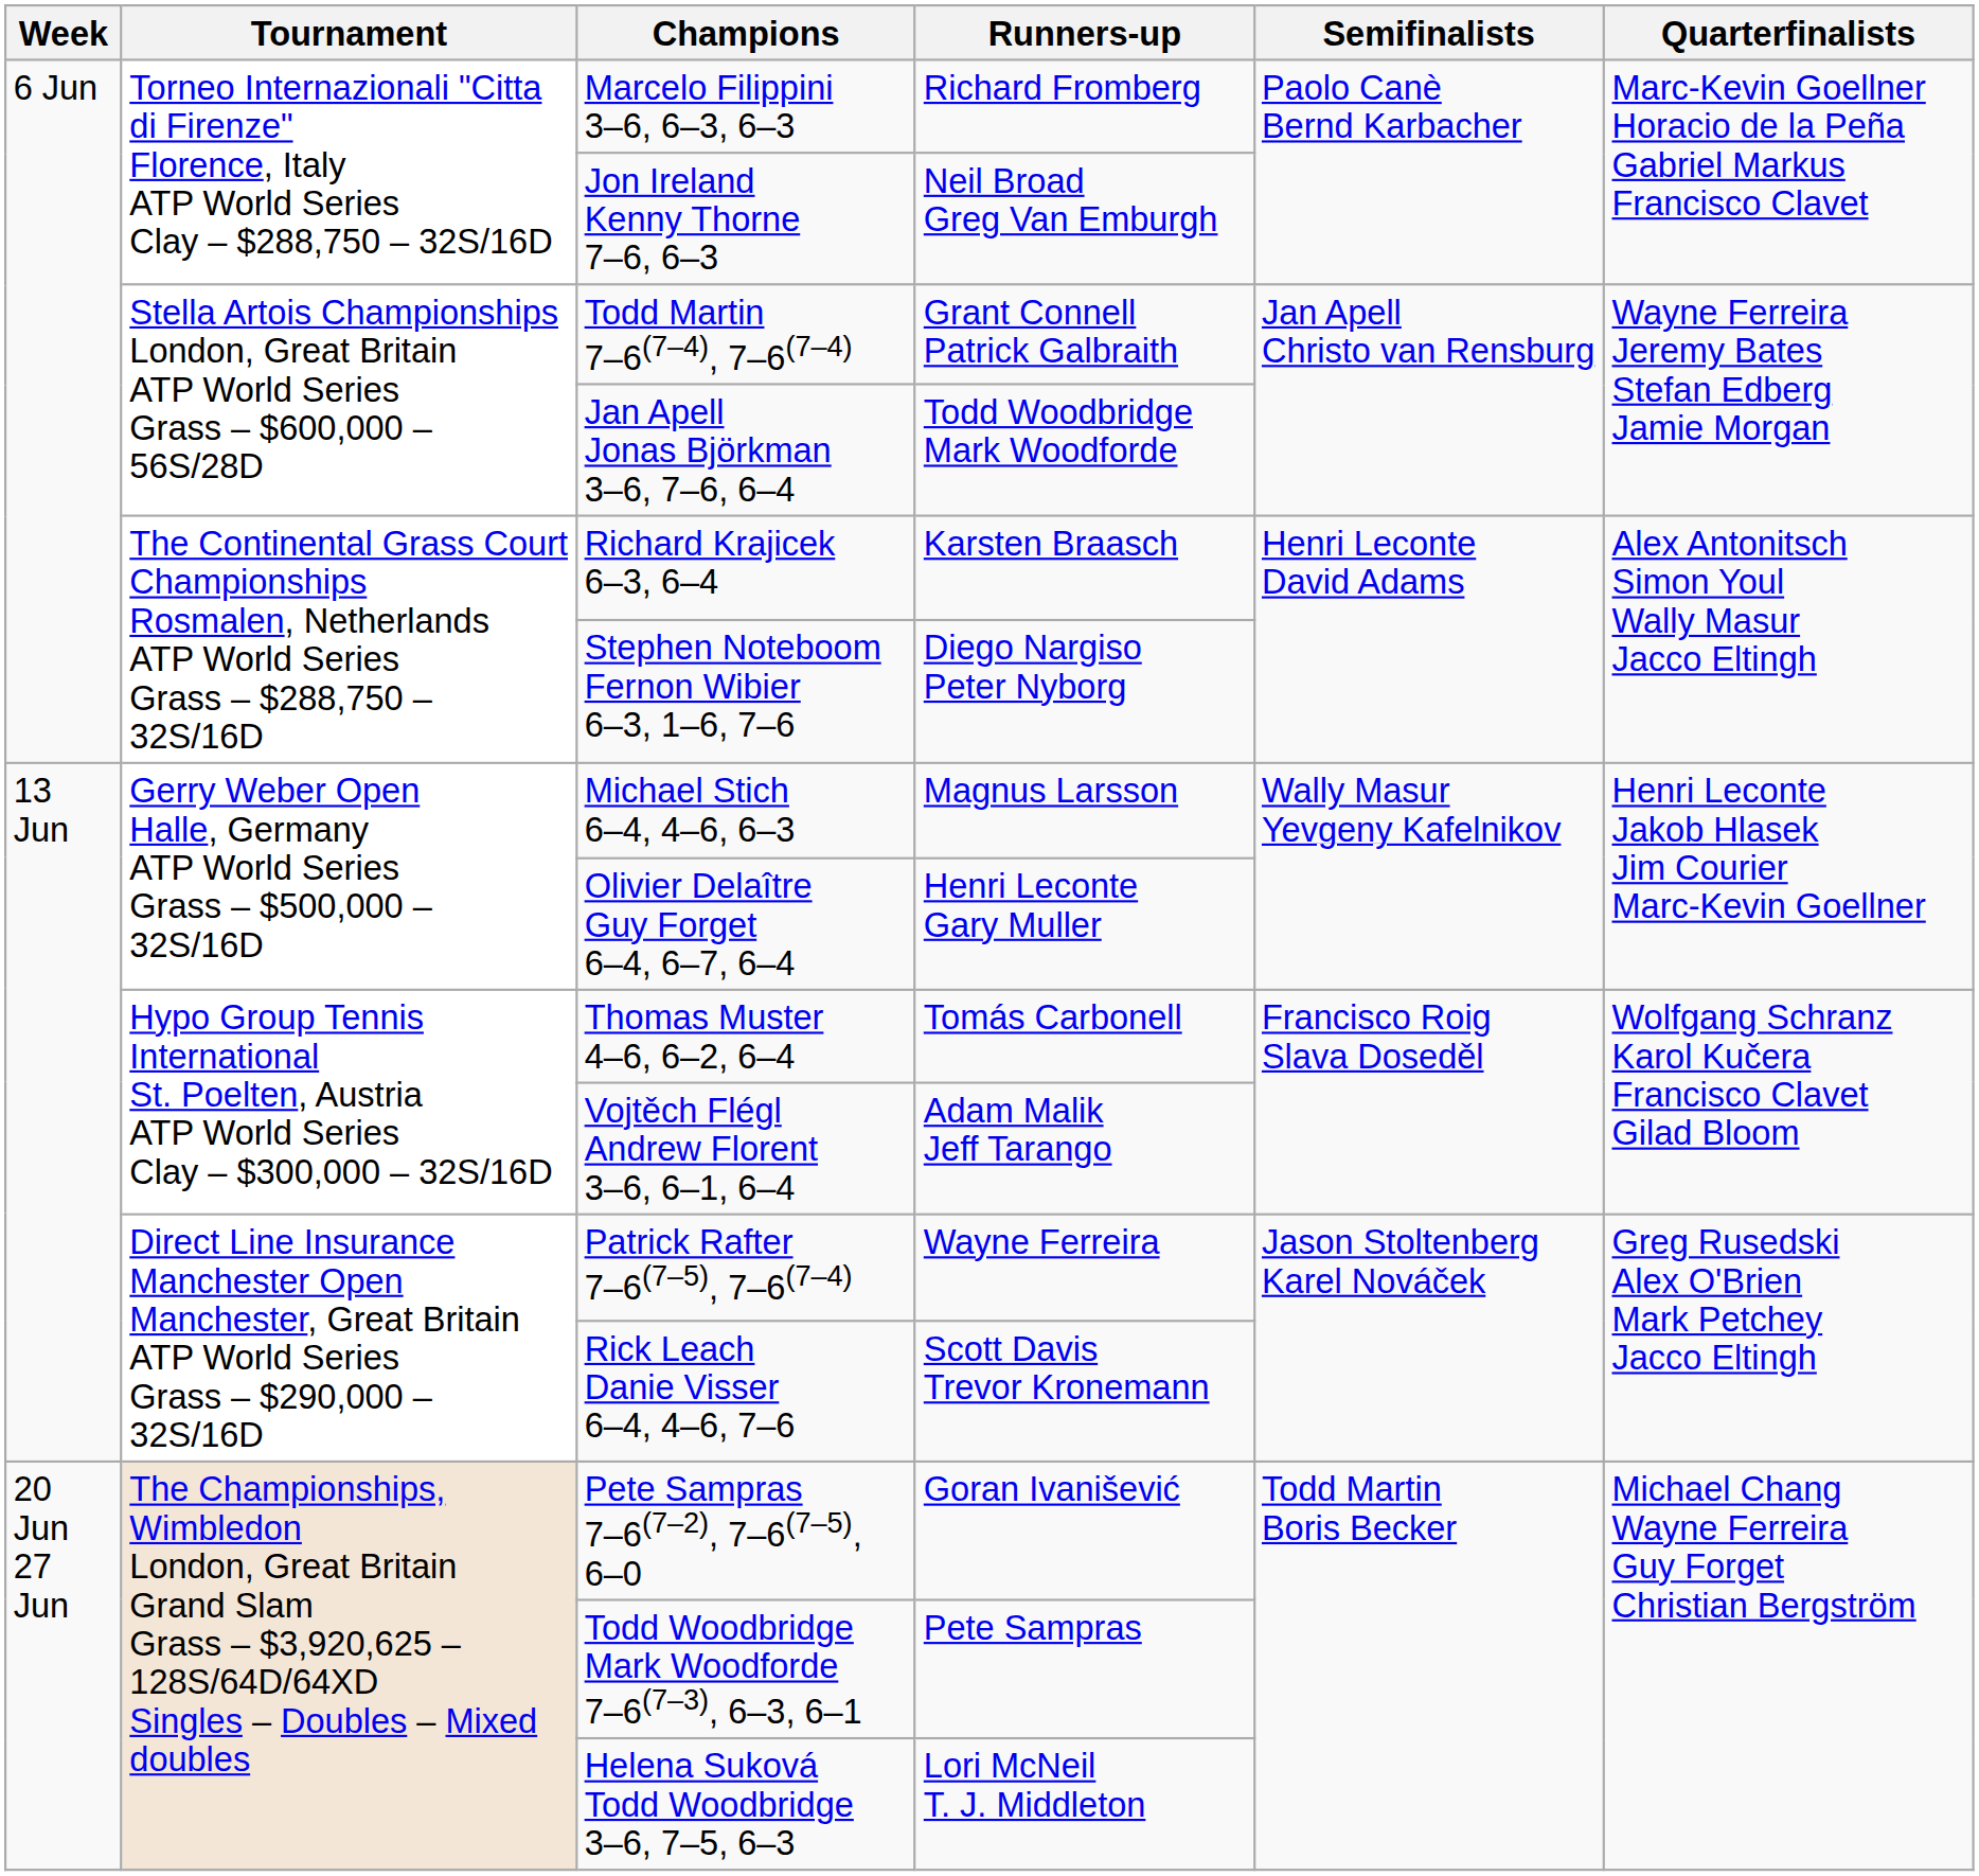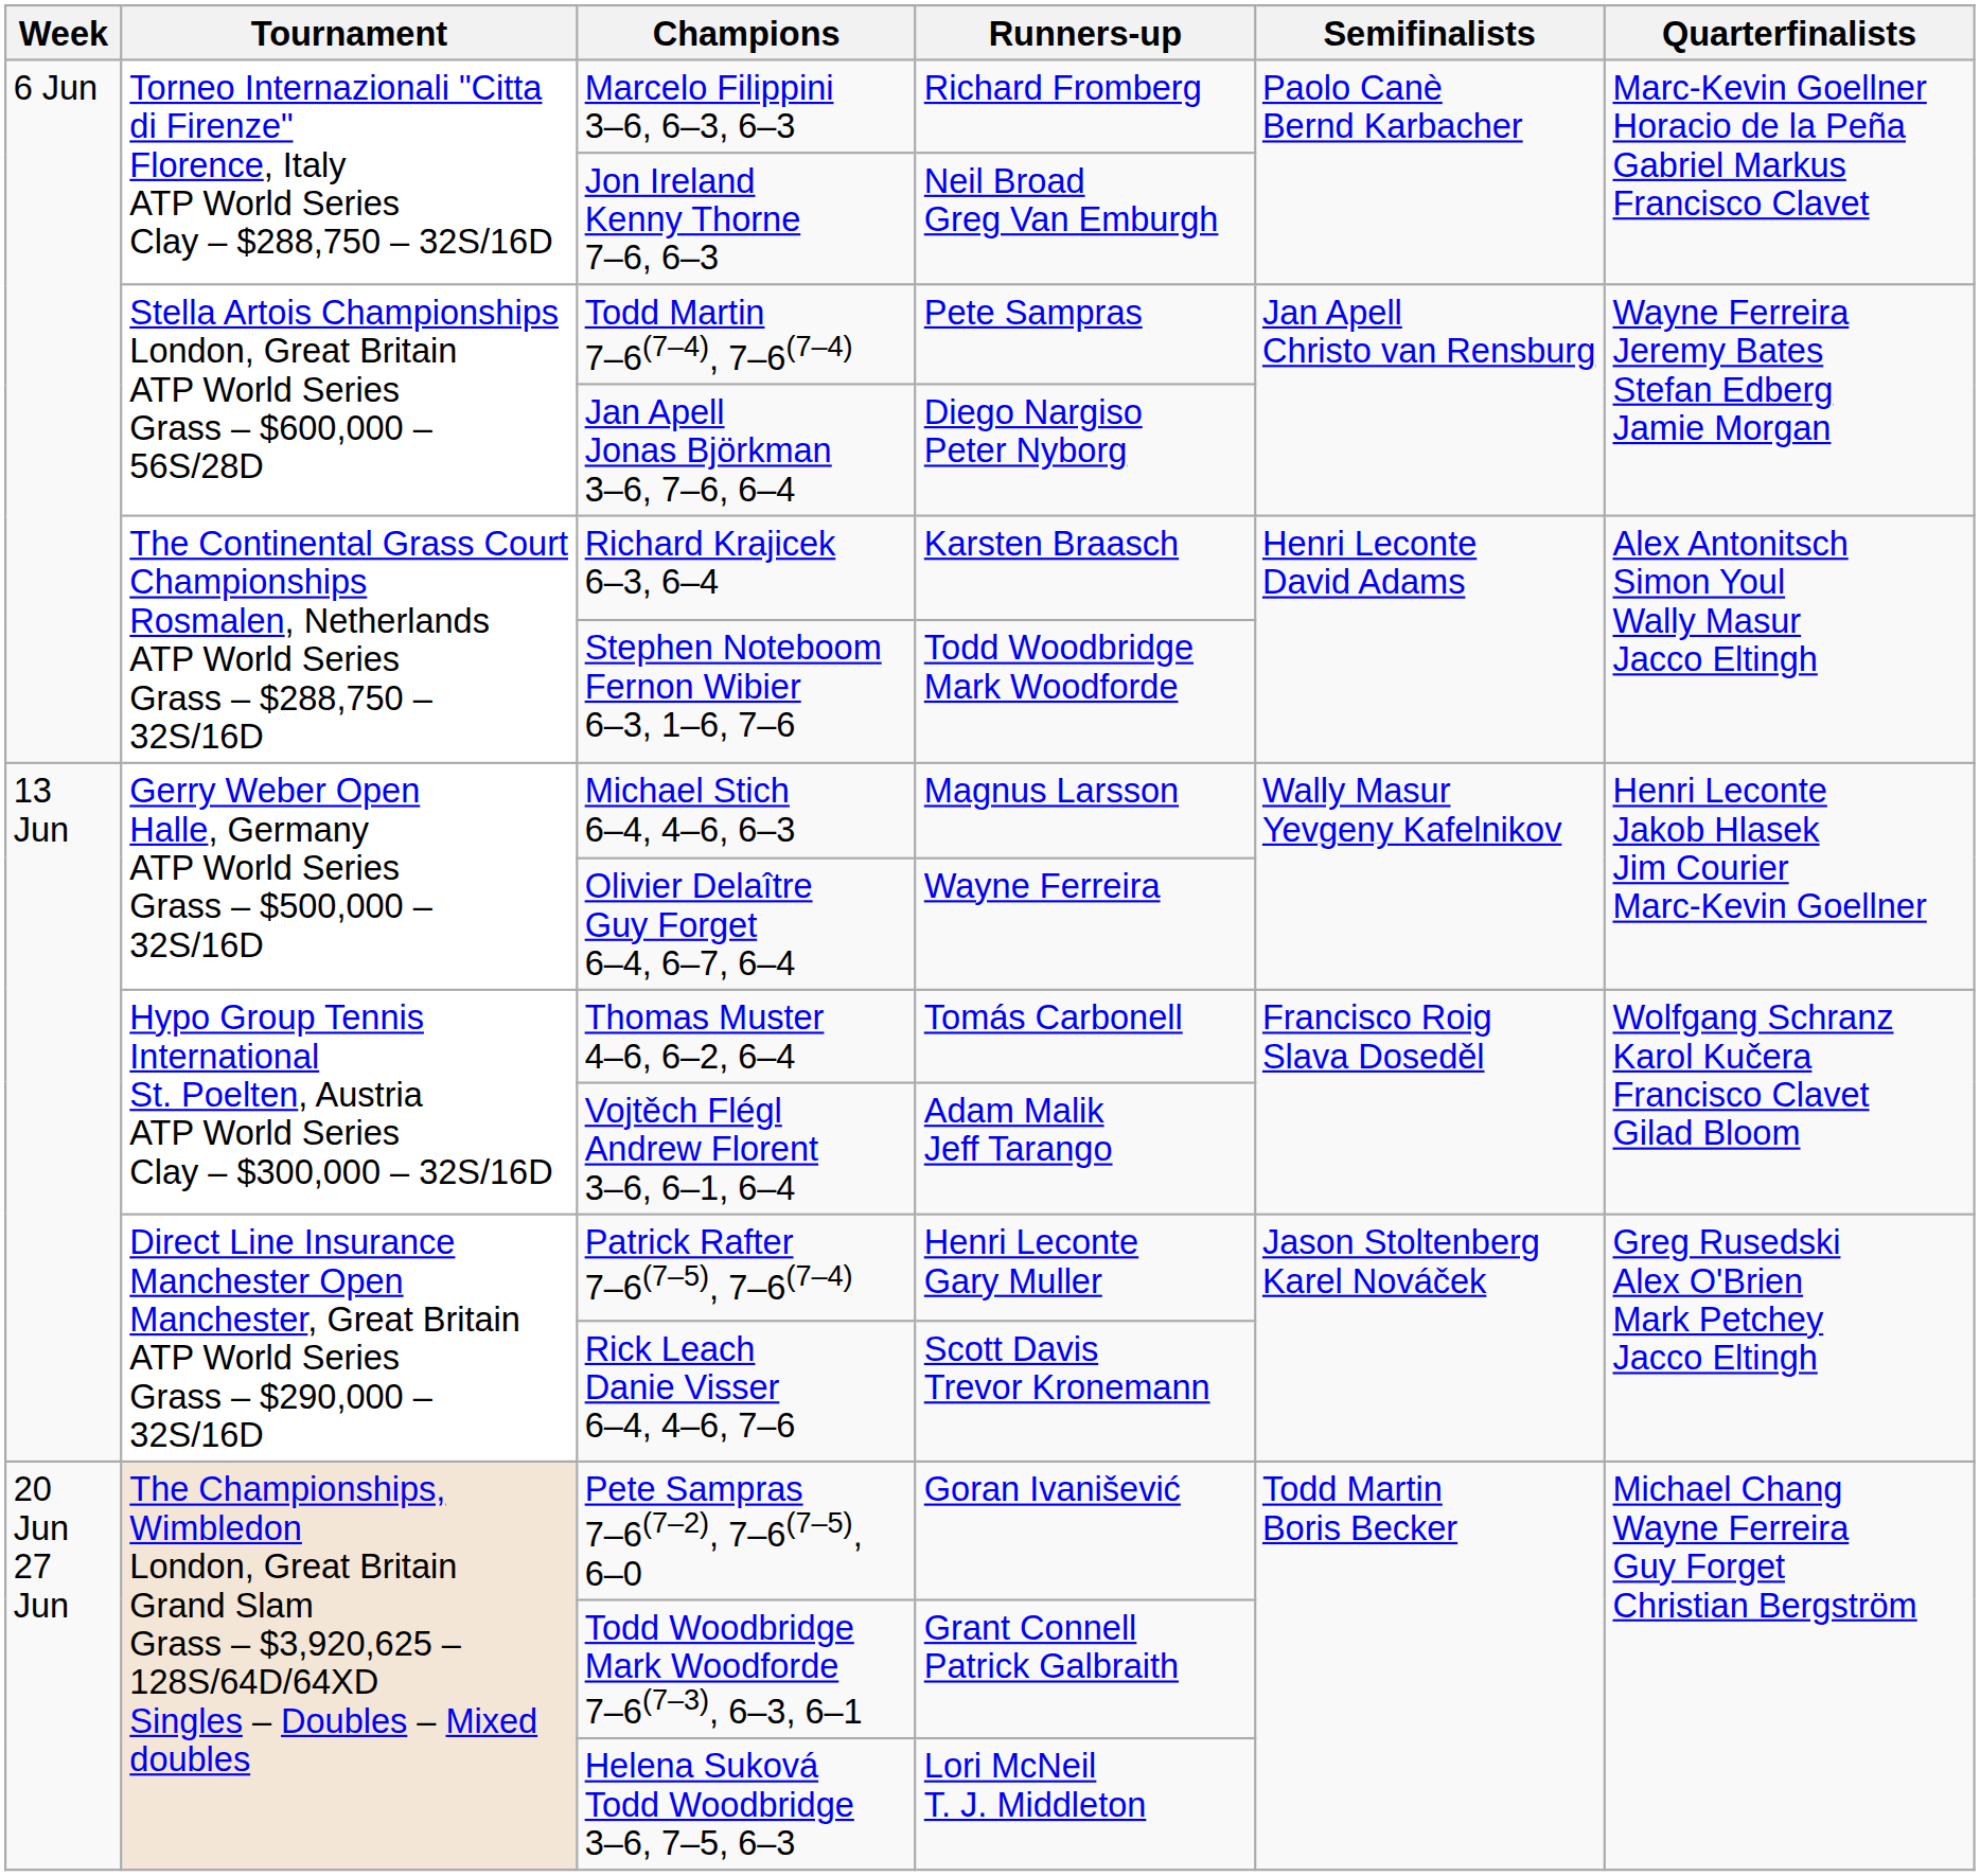 <table class=wikitable style=font-size:95%>
 <tr>
 <th style="width:48px;">Week</th>
 <th style="width:260px;">Tournament</th>
 <th style="width:190px;">Champions</th>
 <th style="width:190px;">Runners-up</th>
 <th style="width:190px;">Semifinalists</th>
 <th style="width:190px;">Quarterfinalists</th>
 </tr>
 <tr valign=top>
 <td rowspan=6>6 Jun</td>
 <td style="background:#FFF;" rowspan=2><a href='#'>Torneo Internazionali "Citta di Firenze"</a><br> <a href='#'>Florence</a>, Italy<br>ATP World Series<br>Clay – $288,750 – 32S/16D</td>
 <td> <a href='#'>Marcelo Filippini</a><br> 3–6, 6–3, 6–3</td>
 <td> <a href='#'>Richard Fromberg</a></td>
 <td rowspan=2> <a href='#'>Paolo Canè</a><br> <a href='#'>Bernd Karbacher</a></td>
 <td rowspan=2> <a href='#'>Marc-Kevin Goellner</a><br> <a href='#'>Horacio de la Peña</a><br> <a href='#'>Gabriel Markus</a><br> <a href='#'>Francisco Clavet</a></td>
 </tr>
 <tr valign=top>
 <td> <a href='#'>Jon Ireland</a><br> <a href='#'>Kenny Thorne</a><br> 7–6, 6–3</td>
 <td> <a href='#'>Neil Broad</a><br> <a href='#'>Greg Van Emburgh</a></td>
 </tr>
 <tr valign=top>
 <td style="background:#FFF;" rowspan=2><a href='#'>Stella Artois Championships</a><br> London, Great Britain<br>ATP World Series<br>Grass – $600,000 – 56S/28D</td>
 <td> <a href='#'>Todd Martin</a><br> 7–6<sup>(7–4)</sup>, 7–6<sup>(7–4)</sup></td>
-<td> <a href='#'>Grant Connell</a><br> <a href='#'>Patrick Galbraith</a></td>
+<td> <a href='#'>Pete Sampras</a></td>
 <td rowspan=2> <a href='#'>Jan Apell</a><br> <a href='#'>Christo van Rensburg</a></td>
 <td rowspan=2> <a href='#'>Wayne Ferreira</a><br> <a href='#'>Jeremy Bates</a><br> <a href='#'>Stefan Edberg</a><br> <a href='#'>Jamie Morgan</a></td>
 </tr>
 <tr valign=top>
 <td> <a href='#'>Jan Apell</a><br> <a href='#'>Jonas Björkman</a><br> 3–6, 7–6, 6–4</td>
-<td> <a href='#'>Todd Woodbridge</a><br> <a href='#'>Mark Woodforde</a></td>
+<td> <a href='#'>Diego Nargiso</a><br> <a href='#'>Peter Nyborg</a></td>
 </tr>
 <tr valign=top>
 <td style="background:#FFF;" rowspan=2><a href='#'>The Continental Grass Court Championships</a><br> <a href='#'>Rosmalen</a>, Netherlands<br>ATP World Series<br>Grass – $288,750 – 32S/16D</td>
 <td> <a href='#'>Richard Krajicek</a><br> 6–3, 6–4</td>
 <td> <a href='#'>Karsten Braasch</a></td>
 <td rowspan=2> <a href='#'>Henri Leconte</a><br> <a href='#'>David Adams</a></td>
 <td rowspan=2> <a href='#'>Alex Antonitsch</a><br> <a href='#'>Simon Youl</a><br> <a href='#'>Wally Masur</a><br> <a href='#'>Jacco Eltingh</a></td>
 </tr>
 <tr valign=top>
 <td> <a href='#'>Stephen Noteboom</a><br> <a href='#'>Fernon Wibier</a><br> 6–3, 1–6, 7–6</td>
-<td> <a href='#'>Diego Nargiso</a><br> <a href='#'>Peter Nyborg</a></td>
+<td> <a href='#'>Todd Woodbridge</a><br> <a href='#'>Mark Woodforde</a></td>
 </tr>
 <tr valign=top>
 <td rowspan=6>13 Jun</td>
 <td style="background:#FFF;" rowspan=2><a href='#'>Gerry Weber Open</a><br> <a href='#'>Halle</a>, Germany<br>ATP World Series<br>Grass – $500,000 – 32S/16D</td>
 <td> <a href='#'>Michael Stich</a><br> 6–4, 4–6, 6–3</td>
 <td> <a href='#'>Magnus Larsson</a></td>
 <td rowspan=2> <a href='#'>Wally Masur</a><br> <a href='#'>Yevgeny Kafelnikov</a></td>
 <td rowspan=2> <a href='#'>Henri Leconte</a><br> <a href='#'>Jakob Hlasek</a><br> <a href='#'>Jim Courier</a><br> <a href='#'>Marc-Kevin Goellner</a></td>
 </tr>
 <tr valign=top>
 <td> <a href='#'>Olivier Delaître</a><br> <a href='#'>Guy Forget</a><br> 6–4, 6–7, 6–4</td>
-<td> <a href='#'>Henri Leconte</a><br> <a href='#'>Gary Muller</a></td>
+<td> <a href='#'>Wayne Ferreira</a></td>
 </tr>
 <tr valign=top>
 <td style="background:#FFF;" rowspan=2><a href='#'>Hypo Group Tennis International</a><br><a href='#'>St. Poelten</a>, Austria<br>ATP World Series<br>Clay – $300,000 – 32S/16D</td>
 <td> <a href='#'>Thomas Muster</a><br> 4–6, 6–2, 6–4</td>
 <td> <a href='#'>Tomás Carbonell</a></td>
 <td rowspan=2> <a href='#'>Francisco Roig</a><br> <a href='#'>Slava Doseděl</a></td>
 <td rowspan=2> <a href='#'>Wolfgang Schranz</a><br> <a href='#'>Karol Kučera</a><br> <a href='#'>Francisco Clavet</a><br> <a href='#'>Gilad Bloom</a></td>
 </tr>
 <tr valign=top>
 <td> <a href='#'>Vojtěch Flégl</a><br> <a href='#'>Andrew Florent</a><br> 3–6, 6–1, 6–4</td>
 <td> <a href='#'>Adam Malik</a><br> <a href='#'>Jeff Tarango</a></td>
 </tr>
 <tr valign=top>
 <td style="background:#FFF;" rowspan=2><a href='#'>Direct Line Insurance Manchester Open</a><br> <a href='#'>Manchester</a>, Great Britain<br>ATP World Series<br>Grass – $290,000 – 32S/16D</td>
 <td> <a href='#'>Patrick Rafter</a><br> 7–6<sup>(7–5)</sup>, 7–6<sup>(7–4)</sup></td>
-<td> <a href='#'>Wayne Ferreira</a></td>
+<td> <a href='#'>Henri Leconte</a><br> <a href='#'>Gary Muller</a></td>
 <td rowspan=2> <a href='#'>Jason Stoltenberg</a><br> <a href='#'>Karel Nováček</a></td>
 <td rowspan=2> <a href='#'>Greg Rusedski</a><br> <a href='#'>Alex O'Brien</a><br> <a href='#'>Mark Petchey</a><br> <a href='#'>Jacco Eltingh</a></td>
 </tr>
 <tr valign=top>
 <td> <a href='#'>Rick Leach</a><br> <a href='#'>Danie Visser</a><br> 6–4, 4–6, 7–6</td>
 <td> <a href='#'>Scott Davis</a><br> <a href='#'>Trevor Kronemann</a></td>
 </tr>
 <tr valign=top>
 <td rowspan=3>20 Jun<br>27 Jun</td>
 <td bgcolor="#F3E6D7" rowspan=3><a href='#'>The Championships, Wimbledon</a><br> London, Great Britain<br>Grand Slam<br>Grass – $3,920,625 – 128S/64D/64XD <br> <a href='#'>Singles</a> – <a href='#'>Doubles</a> – <a href='#'>Mixed doubles</a></td>
 <td> <a href='#'>Pete Sampras</a><br>7–6<sup>(7–2)</sup>, 7–6<sup>(7–5)</sup>, 6–0</td>
 <td> <a href='#'>Goran Ivanišević</a></td>
 <td rowspan=3> <a href='#'>Todd Martin</a> <br>  <a href='#'>Boris Becker</a></td>
 <td rowspan=3> <a href='#'>Michael Chang</a> <br>  <a href='#'>Wayne Ferreira</a> <br>  <a href='#'>Guy Forget</a> <br>  <a href='#'>Christian Bergström</a></td>
 </tr>
 <tr valign=top>
 <td> <a href='#'>Todd Woodbridge</a><br> <a href='#'>Mark Woodforde</a><br> 7–6<sup>(7–3)</sup>, 6–3, 6–1</td>
-<td> <a href='#'>Pete Sampras</a></td>
+<td> <a href='#'>Grant Connell</a><br> <a href='#'>Patrick Galbraith</a></td>
 </tr>
 <tr valign=top>
 <td> <a href='#'>Helena Suková</a><br> <a href='#'>Todd Woodbridge</a><br> 3–6, 7–5, 6–3</td>
 <td> <a href='#'>Lori McNeil</a><br> <a href='#'>T. J. Middleton</a></td>
 </tr>
 </table>
